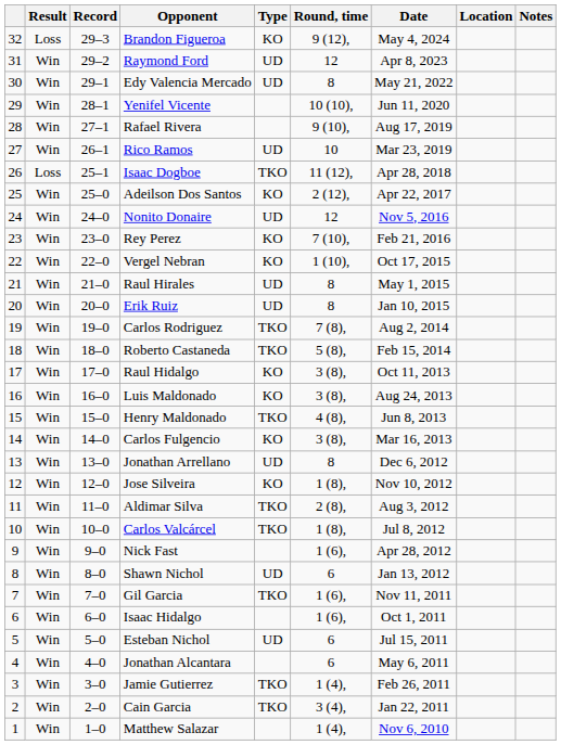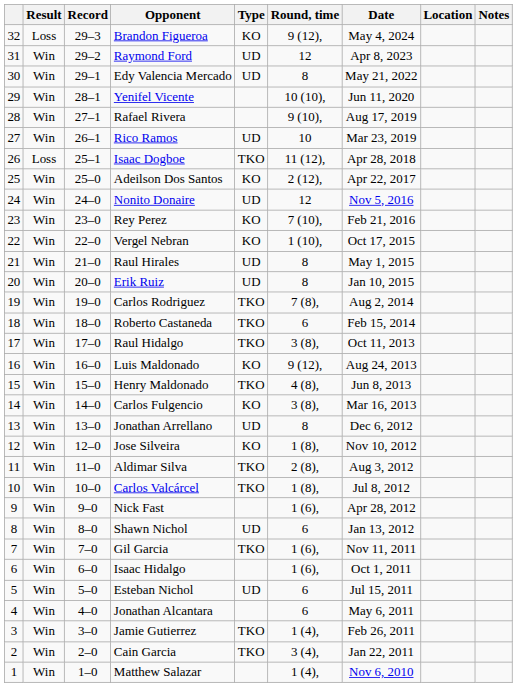 <table class=wikitable style=text-align:center>
 <tr>
 <th></th>
 <th>Result</th>
 <th>Record</th>
 <th>Opponent</th>
 <th>Type</th>
 <th>Round, time</th>
 <th>Date</th>
 <th>Location</th>
 <th>Notes</th>
 </tr>
 <tr>
 <td>32</td>
 <td>Loss</td>
 <td>29–3</td>
 <td align=left><a href='#'>Brandon Figueroa</a></td>
 <td>KO</td>
 <td>9 (12), </td>
 <td>May 4, 2024</td>
 <td align=left></td>
 <td align=left></td>
 </tr>
 <tr>
 <td>31</td>
 <td>Win</td>
 <td>29–2</td>
 <td align=left><a href='#'>Raymond Ford</a></td>
 <td>UD</td>
 <td>12</td>
 <td>Apr 8, 2023</td>
 <td align=left></td>
 <td align=left></td>
 </tr>
 <tr>
 <td>30</td>
 <td>Win</td>
 <td>29–1</td>
 <td align=left>Edy Valencia Mercado</td>
 <td>UD</td>
 <td>8</td>
 <td>May 21, 2022</td>
 <td align=left></td>
 <td align=left></td>
 </tr>
 <tr>
 <td>29</td>
 <td>Win</td>
 <td>28–1</td>
 <td align=left><a href='#'>Yenifel Vicente</a></td>
 <td></td>
 <td>10 (10), </td>
 <td>Jun 11, 2020</td>
 <td align=left></td>
 <td align=left></td>
 </tr>
 <tr>
 <td>28</td>
 <td>Win</td>
 <td>27–1</td>
 <td align=left>Rafael Rivera</td>
 <td></td>
 <td>9 (10), </td>
 <td>Aug 17, 2019</td>
 <td align=left></td>
 <td align=left></td>
 </tr>
 <tr>
 <td>27</td>
 <td>Win</td>
 <td>26–1</td>
 <td align=left><a href='#'>Rico Ramos</a></td>
 <td>UD</td>
 <td>10</td>
 <td>Mar 23, 2019</td>
 <td align=left></td>
 <td align=left></td>
 </tr>
 <tr>
 <td>26</td>
 <td>Loss</td>
 <td>25–1</td>
 <td align=left><a href='#'>Isaac Dogboe</a></td>
 <td>TKO</td>
 <td>11 (12), </td>
 <td>Apr 28, 2018</td>
 <td align=left></td>
 <td align=left></td>
 </tr>
 <tr>
 <td>25</td>
 <td>Win</td>
 <td>25–0</td>
 <td align=left>Adeilson Dos Santos</td>
 <td>KO</td>
 <td>2 (12), </td>
 <td>Apr 22, 2017</td>
 <td align=left></td>
 <td align=left></td>
 </tr>
 <tr>
 <td>24</td>
 <td>Win</td>
 <td>24–0</td>
 <td align=left><a href='#'>Nonito Donaire</a></td>
 <td>UD</td>
 <td>12</td>
 <td><a href='#'>Nov 5, 2016</a></td>
 <td align=left></td>
 <td align=left></td>
 </tr>
 <tr>
 <td>23</td>
 <td>Win</td>
 <td>23–0</td>
 <td align=left>Rey Perez</td>
 <td>KO</td>
 <td>7 (10), </td>
 <td>Feb 21, 2016</td>
 <td align=left></td>
 <td align=left></td>
 </tr>
 <tr>
 <td>22</td>
 <td>Win</td>
 <td>22–0</td>
 <td align=left>Vergel Nebran</td>
 <td>KO</td>
 <td>1 (10), </td>
 <td>Oct 17, 2015</td>
 <td align=left></td>
 <td align=left></td>
 </tr>
 <tr>
 <td>21</td>
 <td>Win</td>
 <td>21–0</td>
 <td align=left>Raul Hirales</td>
 <td>UD</td>
 <td>8</td>
 <td>May 1, 2015</td>
 <td align=left></td>
 <td align=left></td>
 </tr>
 <tr>
 <td>20</td>
 <td>Win</td>
 <td>20–0</td>
 <td align=left><a href='#'>Erik Ruiz</a></td>
 <td>UD</td>
 <td>8</td>
 <td>Jan 10, 2015</td>
 <td align=left></td>
 <td align=left></td>
 </tr>
 <tr>
 <td>19</td>
 <td>Win</td>
 <td>19–0</td>
 <td align=left>Carlos Rodriguez</td>
 <td>TKO</td>
 <td>7 (8), </td>
 <td>Aug 2, 2014</td>
 <td align=left></td>
 <td align=left></td>
 </tr>
 <tr>
 <td>18</td>
 <td>Win</td>
 <td>18–0</td>
 <td align=left>Roberto Castaneda</td>
 <td>TKO</td>
-<td>5 (8), </td>
+<td>6</td>
 <td>Feb 15, 2014</td>
 <td align=left></td>
 <td align=left></td>
 </tr>
 <tr>
 <td>17</td>
 <td>Win</td>
 <td>17–0</td>
 <td align=left>Raul Hidalgo</td>
-<td>KO</td>
+<td>TKO</td>
 <td>3 (8), </td>
 <td>Oct 11, 2013</td>
 <td align=left></td>
 <td align=left></td>
 </tr>
 <tr>
 <td>16</td>
 <td>Win</td>
 <td>16–0</td>
 <td align=left>Luis Maldonado</td>
 <td>KO</td>
-<td>3 (8), </td>
+<td>9 (12), </td>
 <td>Aug 24, 2013</td>
 <td align=left></td>
 <td align=left></td>
 </tr>
 <tr>
 <td>15</td>
 <td>Win</td>
 <td>15–0</td>
 <td align=left>Henry Maldonado</td>
 <td>TKO</td>
 <td>4 (8), </td>
 <td>Jun 8, 2013</td>
 <td align=left></td>
 <td align=left></td>
 </tr>
 <tr>
 <td>14</td>
 <td>Win</td>
 <td>14–0</td>
 <td align=left>Carlos Fulgencio</td>
 <td>KO</td>
 <td>3 (8), </td>
 <td>Mar 16, 2013</td>
 <td align=left></td>
 <td align=left></td>
 </tr>
 <tr>
 <td>13</td>
 <td>Win</td>
 <td>13–0</td>
 <td align=left>Jonathan Arrellano</td>
 <td>UD</td>
 <td>8</td>
 <td>Dec 6, 2012</td>
 <td align=left></td>
 <td align=left></td>
 </tr>
 <tr>
 <td>12</td>
 <td>Win</td>
 <td>12–0</td>
 <td align=left>Jose Silveira</td>
 <td>KO</td>
 <td>1 (8), </td>
 <td>Nov 10, 2012</td>
 <td align=left></td>
 <td align=left></td>
 </tr>
 <tr>
 <td>11</td>
 <td>Win</td>
 <td>11–0</td>
 <td align=left>Aldimar Silva</td>
 <td>TKO</td>
 <td>2 (8), </td>
 <td>Aug 3, 2012</td>
 <td align=left></td>
 <td align=left></td>
 </tr>
 <tr>
 <td>10</td>
 <td>Win</td>
 <td>10–0</td>
 <td align=left><a href='#'>Carlos Valcárcel</a></td>
 <td>TKO</td>
 <td>1 (8), </td>
 <td>Jul 8, 2012</td>
 <td align=left></td>
 <td align=left></td>
 </tr>
 <tr>
 <td>9</td>
 <td>Win</td>
 <td>9–0</td>
 <td align=left>Nick Fast</td>
 <td></td>
 <td>1 (6), </td>
 <td>Apr 28, 2012</td>
 <td align=left></td>
 <td align=left></td>
 </tr>
 <tr>
 <td>8</td>
 <td>Win</td>
 <td>8–0</td>
 <td align=left>Shawn Nichol</td>
 <td>UD</td>
 <td>6</td>
 <td>Jan 13, 2012</td>
 <td align=left></td>
 <td align=left></td>
 </tr>
 <tr>
 <td>7</td>
 <td>Win</td>
 <td>7–0</td>
 <td align=left>Gil Garcia</td>
 <td>TKO</td>
 <td>1 (6), </td>
 <td>Nov 11, 2011</td>
 <td align=left></td>
 <td align=left></td>
 </tr>
 <tr>
 <td>6</td>
 <td>Win</td>
 <td>6–0</td>
 <td align=left>Isaac Hidalgo</td>
 <td></td>
 <td>1 (6), </td>
 <td>Oct 1, 2011</td>
 <td align=left></td>
 <td align=left></td>
 </tr>
 <tr>
 <td>5</td>
 <td>Win</td>
 <td>5–0</td>
 <td align=left>Esteban Nichol</td>
 <td>UD</td>
 <td>6</td>
 <td>Jul 15, 2011</td>
 <td align=left></td>
 <td align=left></td>
 </tr>
 <tr>
 <td>4</td>
 <td>Win</td>
 <td>4–0</td>
 <td align=left>Jonathan Alcantara</td>
 <td></td>
 <td>6</td>
 <td>May 6, 2011</td>
 <td align=left></td>
 <td align=left></td>
 </tr>
 <tr>
 <td>3</td>
 <td>Win</td>
 <td>3–0</td>
 <td align=left>Jamie Gutierrez</td>
 <td>TKO</td>
 <td>1 (4), </td>
 <td>Feb 26, 2011</td>
 <td align=left></td>
 <td align=left></td>
 </tr>
 <tr>
 <td>2</td>
 <td>Win</td>
 <td>2–0</td>
 <td align=left>Cain Garcia</td>
 <td>TKO</td>
 <td>3 (4), </td>
 <td>Jan 22, 2011</td>
 <td align=left></td>
 <td align=left></td>
 </tr>
 <tr>
 <td>1</td>
 <td>Win</td>
 <td>1–0</td>
 <td align=left>Matthew  Salazar</td>
 <td></td>
 <td>1 (4), </td>
 <td><a href='#'>Nov 6, 2010</a></td>
 <td align=left></td>
 <td align=left></td>
 </tr>
 </table>
